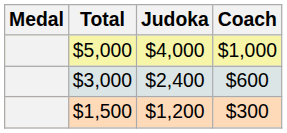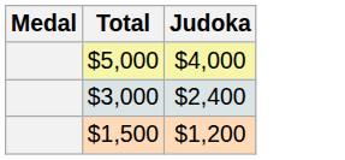 <table class=wikitable style="text-align:center;">
 <tr>
 <th>Medal</th>
 <th>Total</th>
 <th>Judoka</th>
-<th>Coach</th>
 </tr>
 <tr bgcolor=F7F6A8>
 <th></th>
 <td>$5,000</td>
 <td>$4,000</td>
-<td>$1,000</td>
 </tr>
 <tr bgcolor=DCE5E5>
 <th></th>
 <td>$3,000</td>
 <td>$2,400</td>
-<td>$600</td>
 </tr>
 <tr bgcolor=FFDAB9>
 <th></th>
 <td>$1,500</td>
 <td>$1,200</td>
-<td>$300</td>
 </tr>
 </table>
